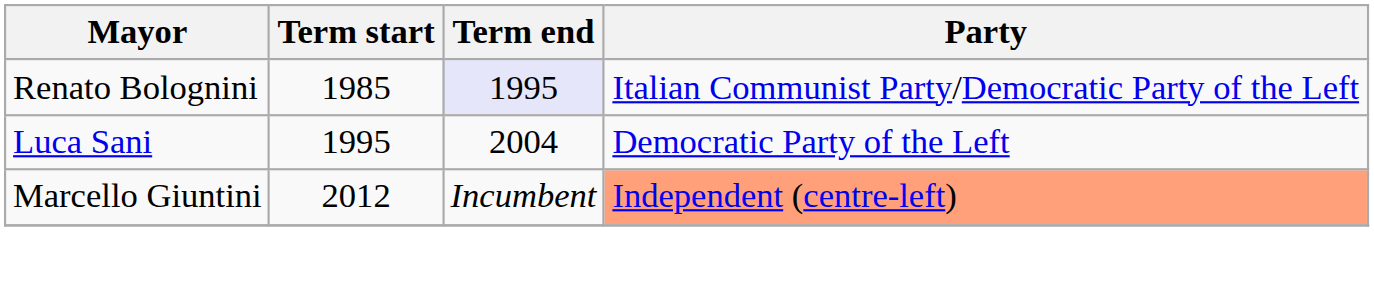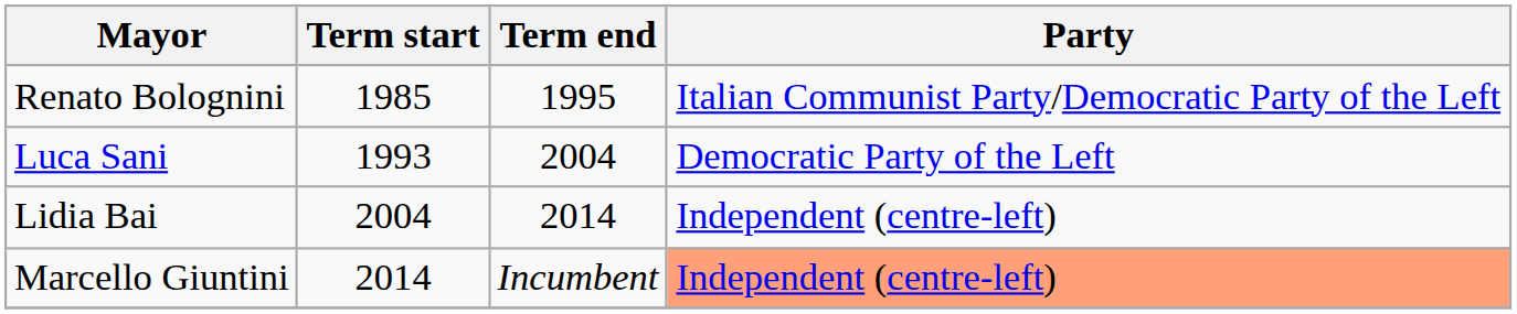 <table class="wikitable">
 <tr>
 <th>Mayor</th>
 <th>Term start</th>
 <th>Term end</th>
 <th>Party</th>
 </tr>
 <tr>
 <td>Renato Bolognini</td>
 <td align=center>1985</td>
-<td align=center style="background: lavender;">1995</td>
+<td align=center>1995</td>
 <td><a href='#'>Italian Communist Party</a>/<a href='#'>Democratic Party of the Left</a></td>
 </tr>
 <tr>
 <td><a href='#'>Luca Sani</a></td>
-<td align=center>1995</td>
+<td align=center>1993</td>
 <td align=center>2004</td>
 <td><a href='#'>Democratic Party of the Left</a></td>
 </tr>
 <tr>
+<td>Lidia Bai</td>
+<td align=center>2004</td>
+<td align=center>2014</td>
+<td><a href='#'>Independent</a> (<a href='#'>centre-left</a>)</td>
+</tr>
+<tr>
 <td>Marcello Giuntini</td>
-<td align=center>2012</td>
+<td align=center>2014</td>
 <td align=center><em>Incumbent</em></td>
 <td style="background: lightsalmon;"><a href='#'>Independent</a> (<a href='#'>centre-left</a>)</td>
 </tr>
 <tr>
 </tr>
 </table>
